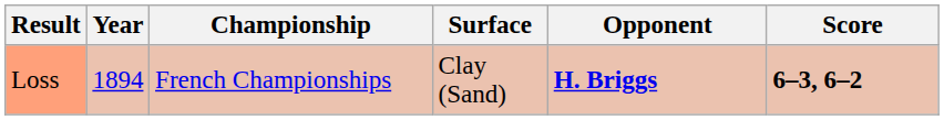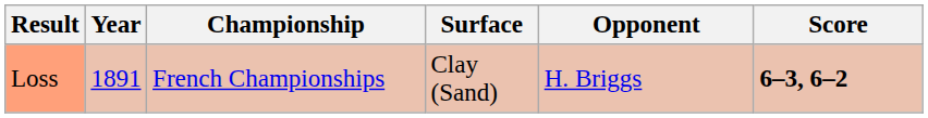 <table class='sortable wikitable'>
 <tr>
 <th style="width:40px">Result</th>
 <th style="width:30px">Year</th>
 <th style="width:170px">Championship</th>
 <th style="width:65px">Surface</th>
 <th style="width:130px">Opponent</th>
 <th style="width:100px" class="unsortable">Score</th>
 </tr>
 <tr bgcolor="#EBC2AF">
 <td style="background:#ffa07a;">Loss</td>
-<td><a href='#'>1894</a></td>
+<td><a href='#'>1891</a></td>
 <td><a href='#'>French Championships</a></td>
 <td>Clay (Sand)</td>
-<td><strong> <a href='#'>H. Briggs</a></strong></td>
+<td> <a href='#'>H. Briggs</a></td>
 <td><strong>6–3, 6–2</strong></td>
 </tr>
 </table>
